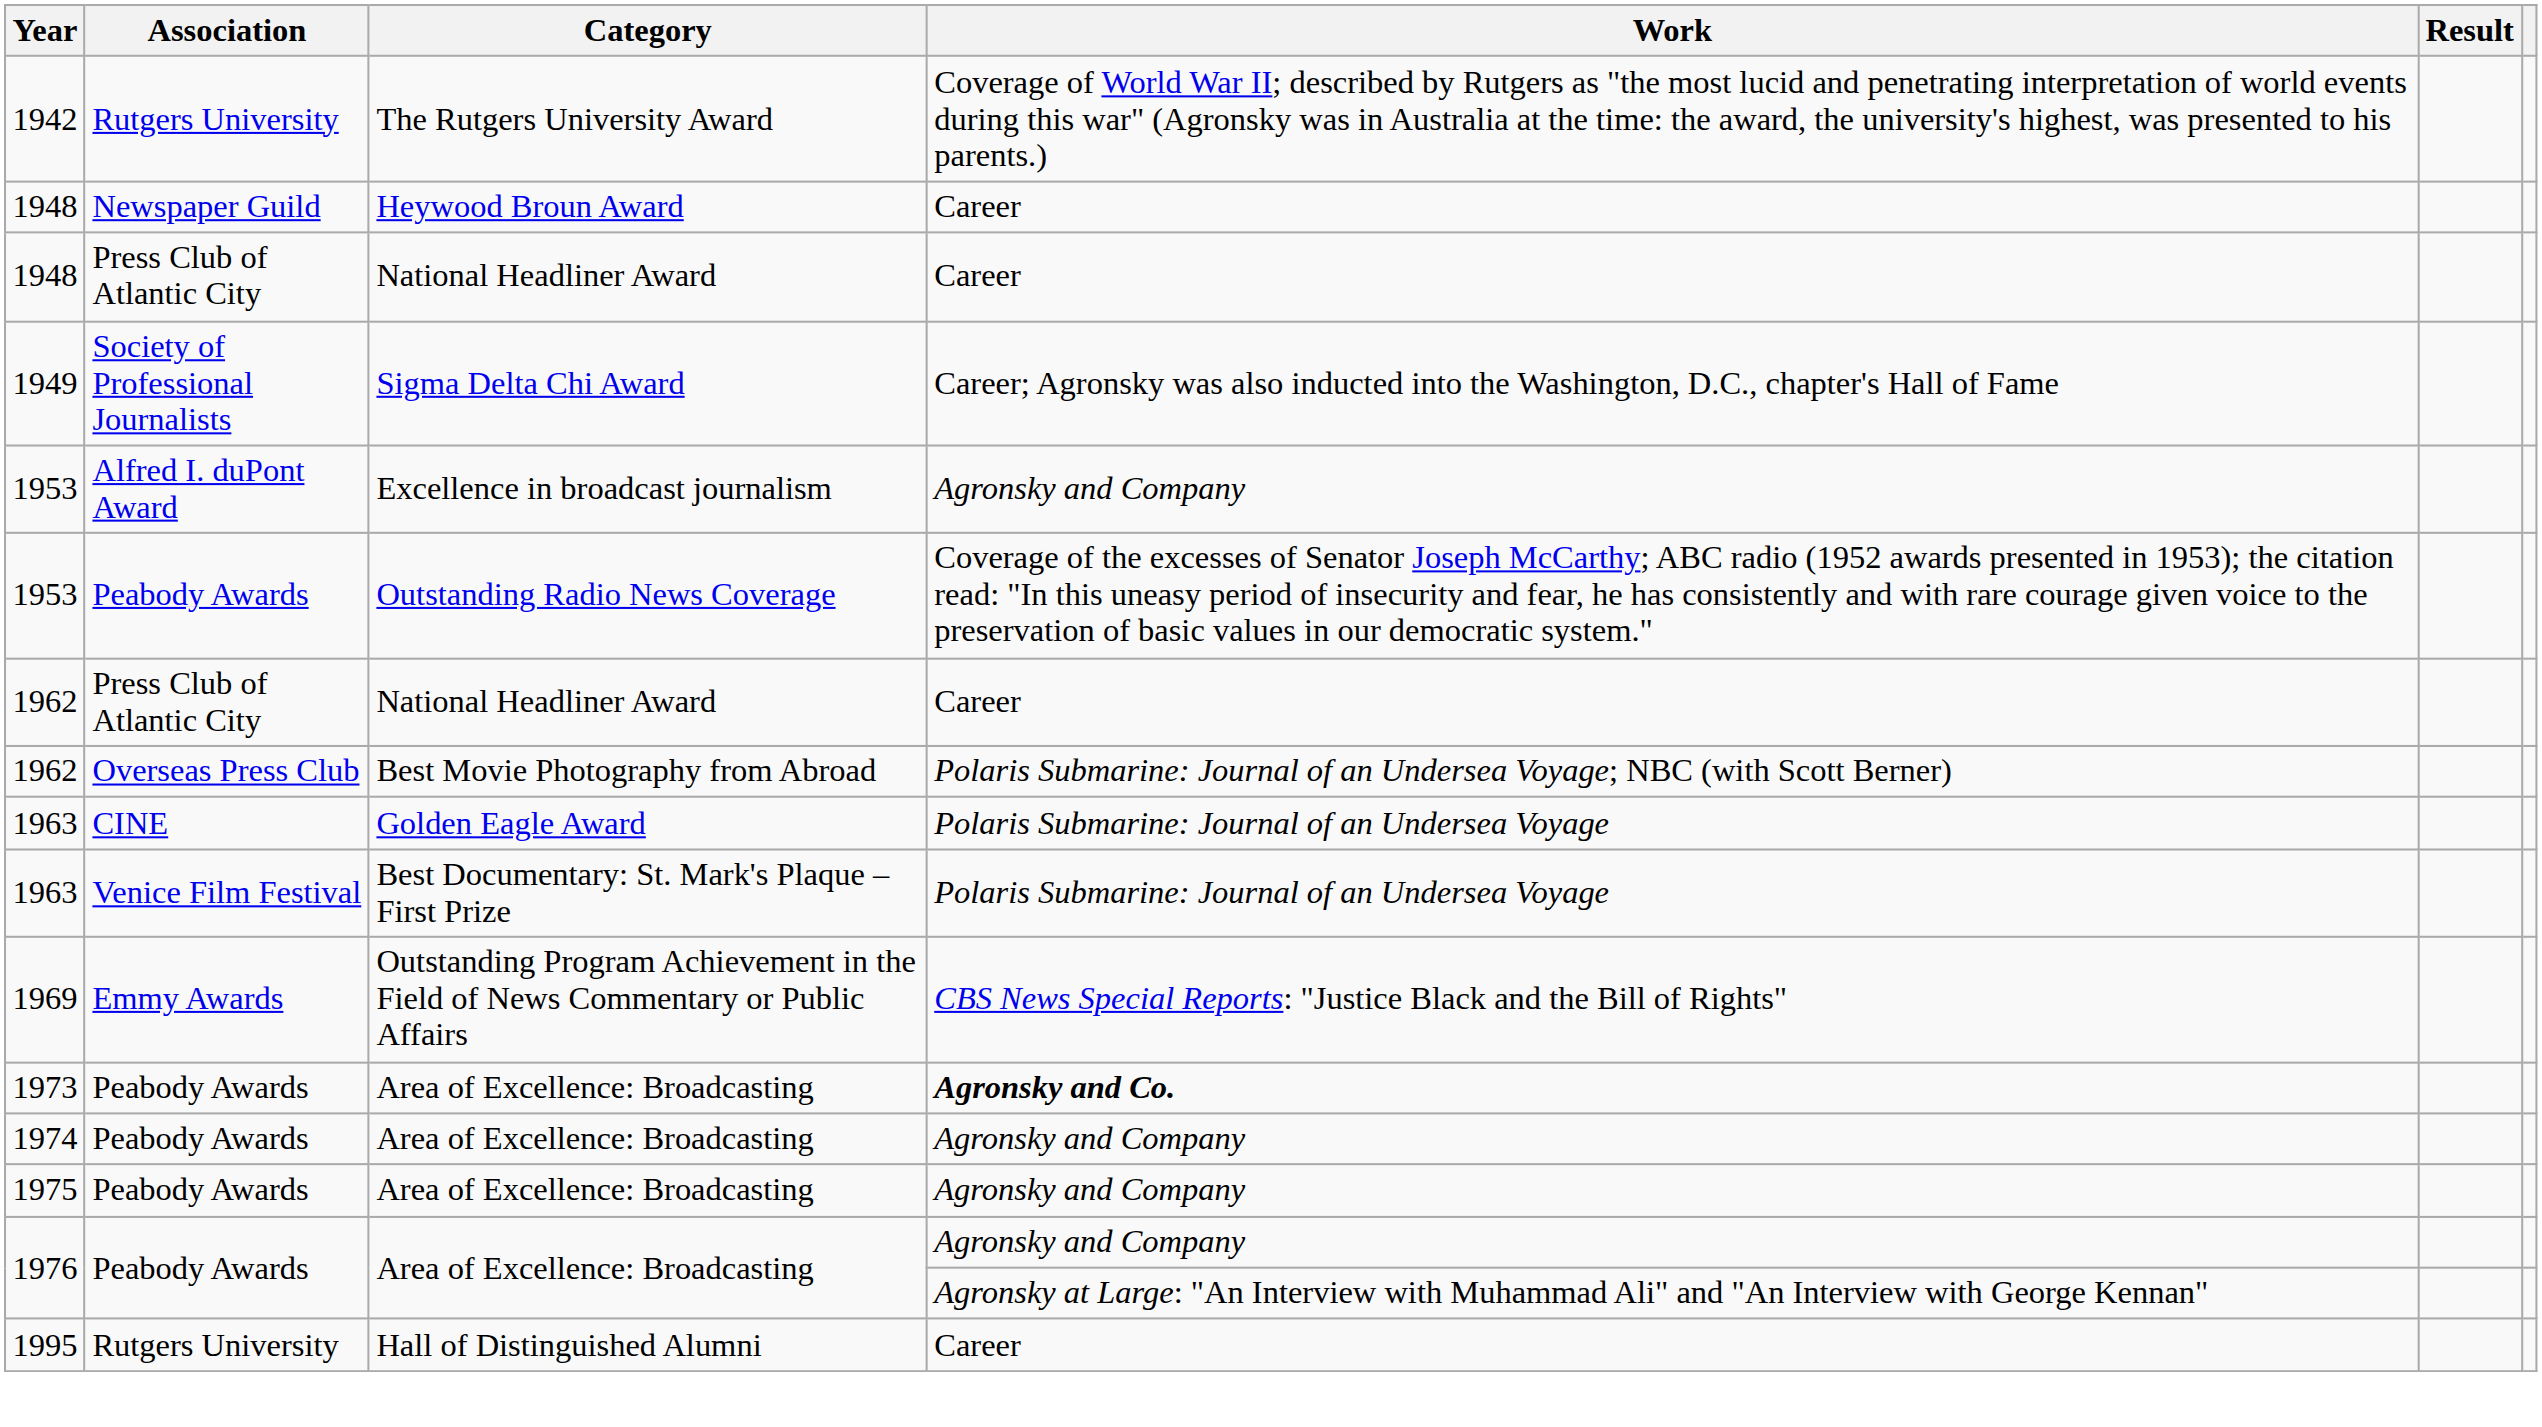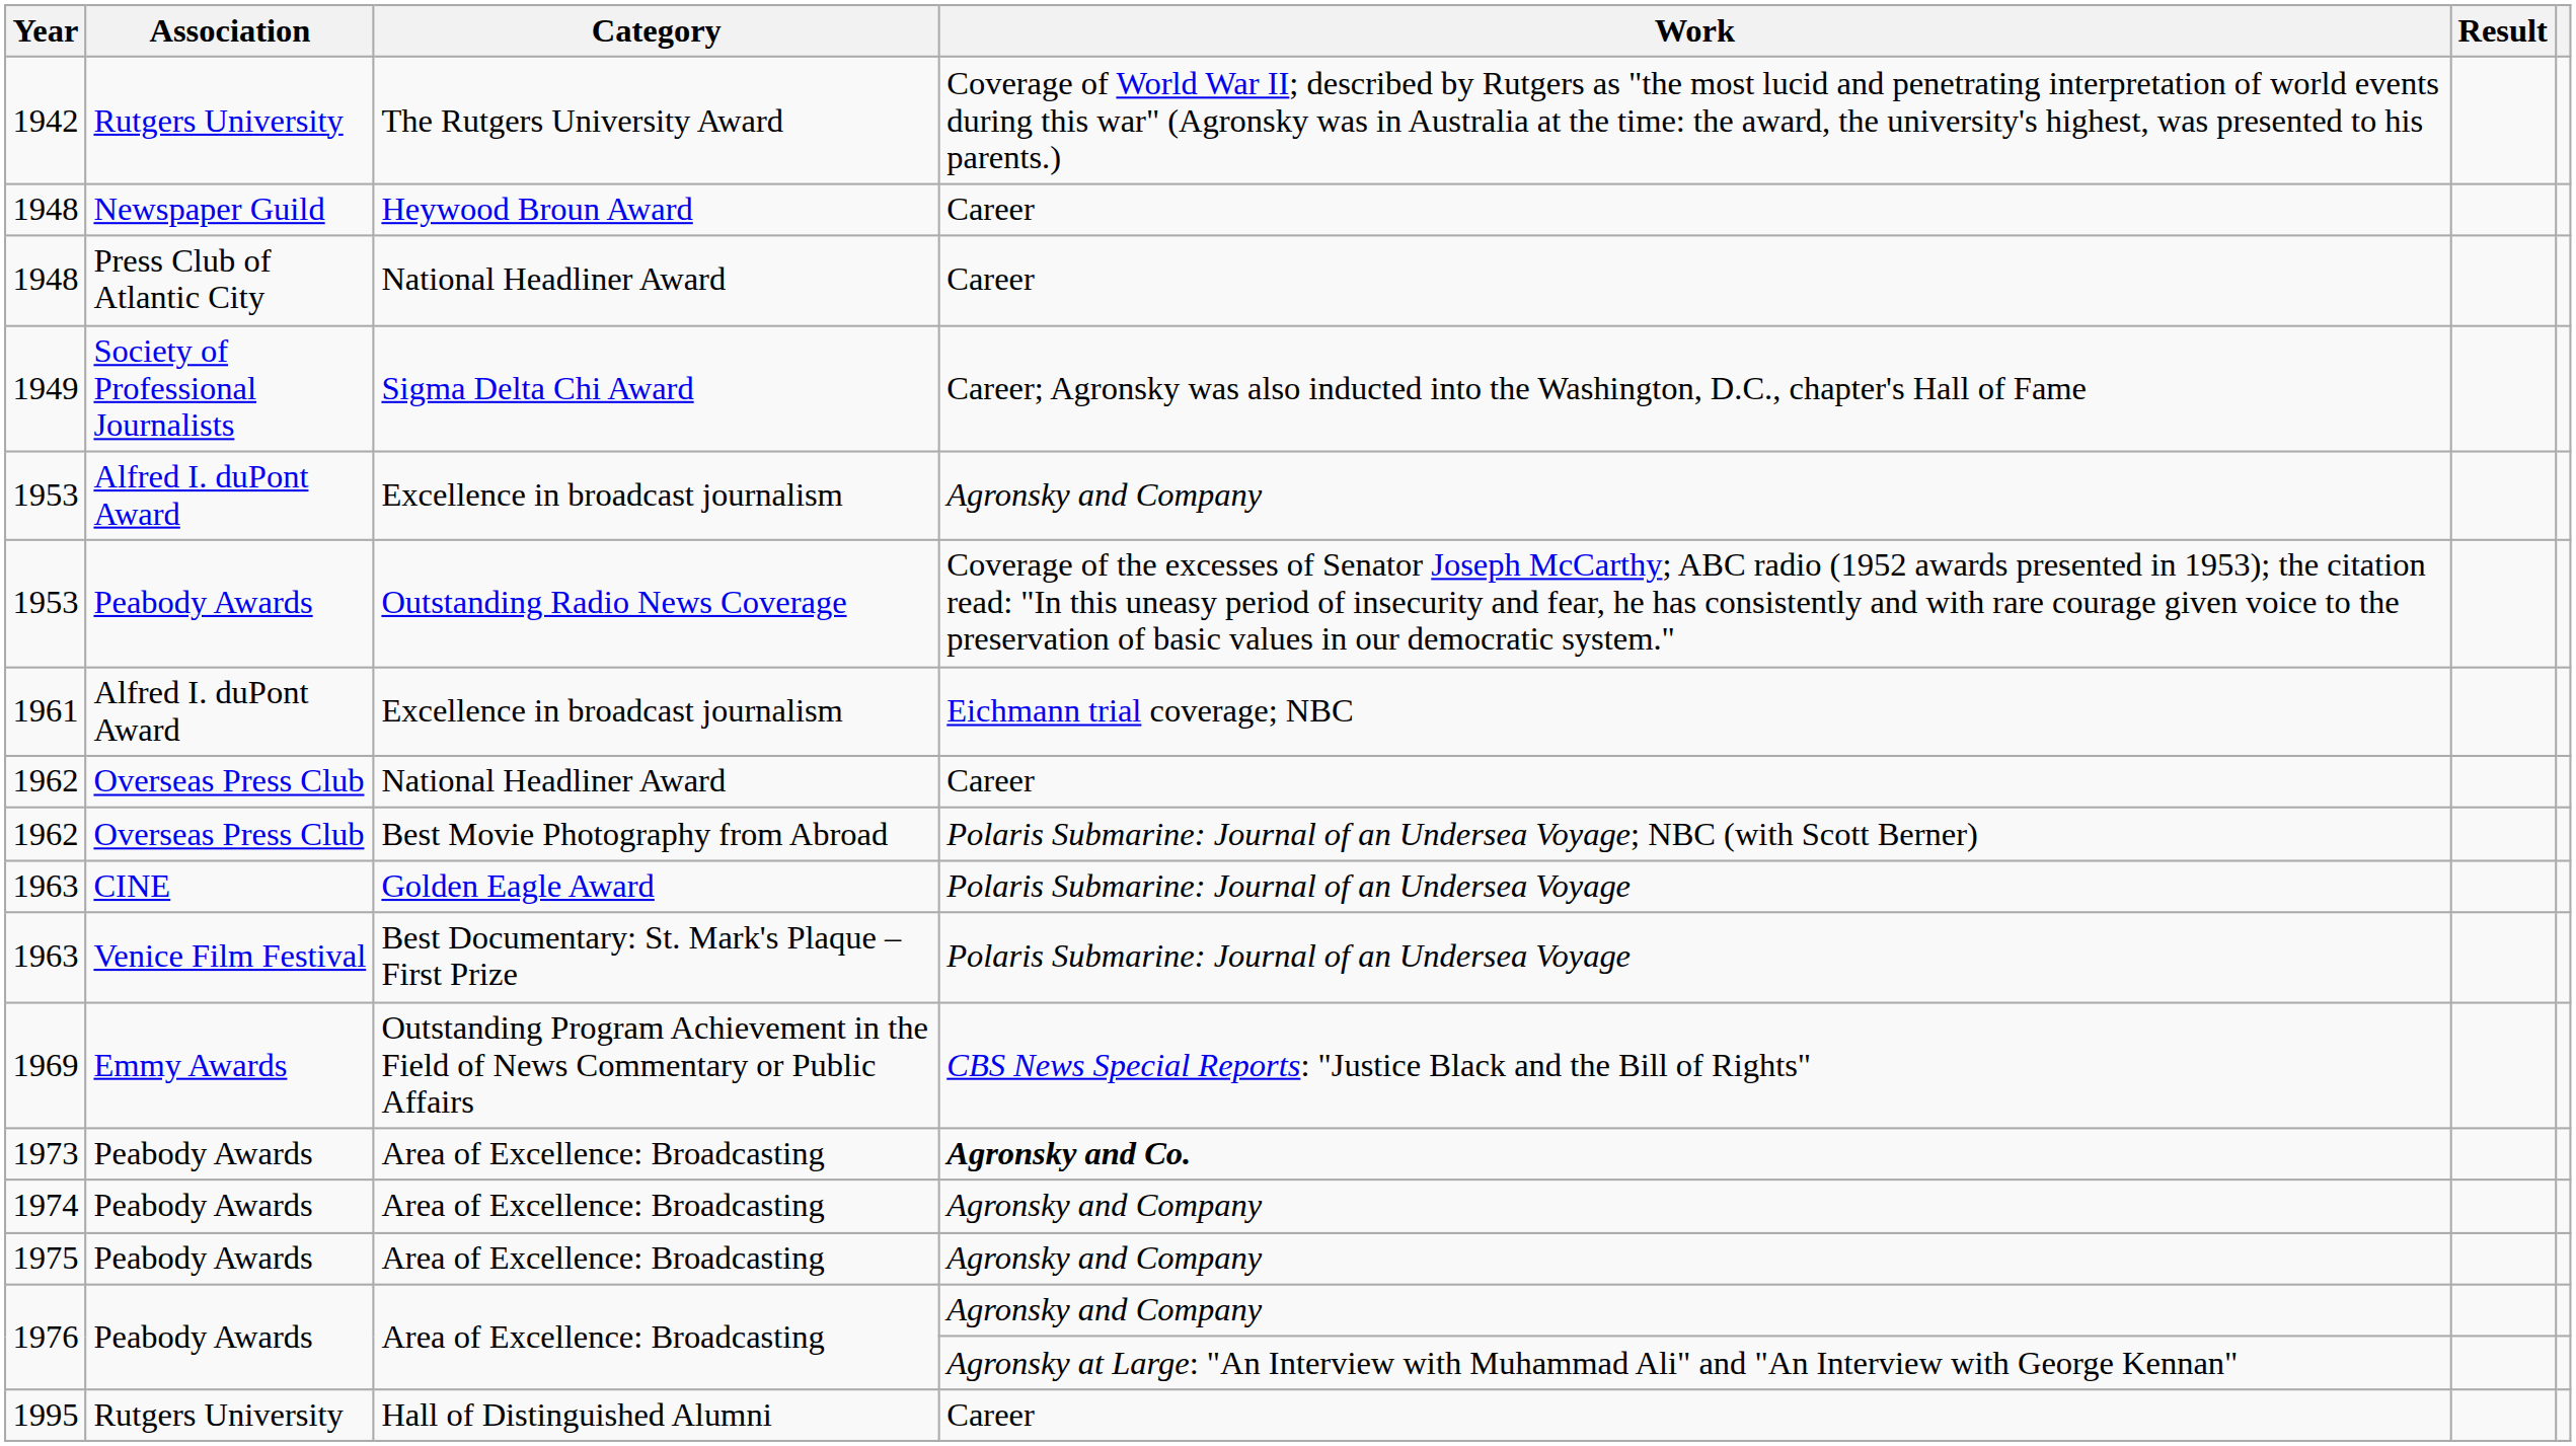 <table class="wikitable">
 <tr>
 <th>Year</th>
 <th>Association</th>
 <th>Category</th>
 <th>Work</th>
 <th>Result</th>
 <th></th>
 </tr>
 <tr>
 <td>1942</td>
 <td><a href='#'>Rutgers University</a></td>
 <td>The Rutgers University Award</td>
 <td>Coverage of <a href='#'>World War II</a>; described by Rutgers as "the most lucid and penetrating interpretation of world events during this war" (Agronsky was in Australia at the time: the award, the university's highest, was presented to his parents.)</td>
 <td></td>
 <td align="center"></td>
 </tr>
 <tr>
 <td>1948</td>
 <td><a href='#'>Newspaper Guild</a></td>
 <td><a href='#'>Heywood Broun Award</a></td>
 <td>Career</td>
 <td></td>
 <td align="center"></td>
 </tr>
 <tr>
 <td>1948</td>
 <td>Press Club of Atlantic City</td>
 <td>National Headliner Award</td>
 <td>Career</td>
 <td></td>
 <td align="center"></td>
 </tr>
 <tr>
 <td>1949</td>
 <td><a href='#'>Society of Professional Journalists</a></td>
 <td><a href='#'>Sigma Delta Chi Award</a></td>
 <td>Career; Agronsky was also inducted into the Washington, D.C., chapter's Hall of Fame</td>
 <td></td>
 <td align="center"></td>
 </tr>
 <tr>
 <td>1953</td>
 <td><a href='#'>Alfred I. duPont Award</a></td>
 <td>Excellence in broadcast journalism</td>
 <td><em>Agronsky and Company</em></td>
 <td></td>
 <td align="center"></td>
 </tr>
 <tr>
 <td>1953</td>
 <td><a href='#'>Peabody Awards</a></td>
 <td><a href='#'>Outstanding Radio News Coverage</a></td>
 <td>Coverage of the excesses of Senator <a href='#'>Joseph McCarthy</a>; ABC radio (1952 awards presented in 1953); the citation read: "In this uneasy period of insecurity and fear, he has consistently and with rare courage given voice to the preservation of basic values in our democratic system."</td>
 <td></td>
 <td align="center"></td>
 </tr>
 <tr>
+<td>1961</td>
+<td>Alfred I. duPont Award</td>
+<td>Excellence in broadcast journalism</td>
+<td><a href='#'>Eichmann trial</a> coverage; NBC</td>
+<td></td>
+<td align="center"></td>
+</tr>
+<tr>
 <td>1962</td>
-<td>Press Club of Atlantic City</td>
+<td><a href='#'>Overseas Press Club</a></td>
 <td>National Headliner Award</td>
 <td>Career</td>
 <td></td>
 <td align="center"></td>
 </tr>
 <tr>
 <td>1962</td>
 <td><a href='#'>Overseas Press Club</a></td>
 <td>Best Movie Photography from Abroad</td>
 <td><em>Polaris Submarine: Journal of an Undersea Voyage</em>; NBC (with Scott Berner)</td>
 <td></td>
 <td align="center"></td>
 </tr>
 <tr>
 <td>1963</td>
 <td><a href='#'>CINE</a></td>
 <td><a href='#'>Golden Eagle Award</a></td>
 <td><em>Polaris Submarine: Journal of an Undersea Voyage</em></td>
 <td></td>
 <td align="center"></td>
 </tr>
 <tr>
 <td>1963</td>
 <td><a href='#'>Venice Film Festival</a></td>
 <td>Best Documentary: St. Mark's Plaque – First Prize</td>
 <td><em>Polaris Submarine: Journal of an Undersea Voyage</em></td>
 <td></td>
 <td align="center"></td>
 </tr>
 <tr>
 <td>1969</td>
 <td><a href='#'>Emmy Awards</a></td>
 <td>Outstanding Program Achievement in the Field of News Commentary or Public Affairs</td>
 <td><em><a href='#'>CBS News Special Reports</a></em>: "Justice Black and the Bill of Rights"</td>
 <td></td>
 <td align="center"></td>
 </tr>
 <tr>
 <td>1973</td>
 <td>Peabody Awards</td>
 <td>Area of Excellence: Broadcasting</td>
 <td><strong><em>Agronsky and Co.</em></strong></td>
 <td></td>
 <td align="center"></td>
 </tr>
 <tr>
 <td>1974</td>
 <td>Peabody Awards</td>
 <td>Area of Excellence: Broadcasting</td>
 <td><em>Agronsky and Company</em></td>
 <td></td>
 <td align="center"></td>
 </tr>
 <tr>
 <td>1975</td>
 <td>Peabody Awards</td>
 <td>Area of Excellence: Broadcasting</td>
 <td><em>Agronsky and Company</em></td>
 <td></td>
 <td align="center"></td>
 </tr>
 <tr>
 <td rowspan="2">1976</td>
 <td rowspan="2">Peabody Awards</td>
 <td rowspan="2">Area of Excellence: Broadcasting</td>
 <td><em>Agronsky and Company</em></td>
 <td></td>
 <td align="center"></td>
 </tr>
 <tr>
 <td><em>Agronsky at Large</em>: "An Interview with Muhammad Ali" and "An Interview with George Kennan"</td>
 <td></td>
 <td align="center"></td>
 </tr>
 <tr>
 <td>1995</td>
 <td>Rutgers University</td>
 <td>Hall of Distinguished Alumni</td>
 <td>Career</td>
 <td></td>
 <td align="center"></td>
 </tr>
 </table>
